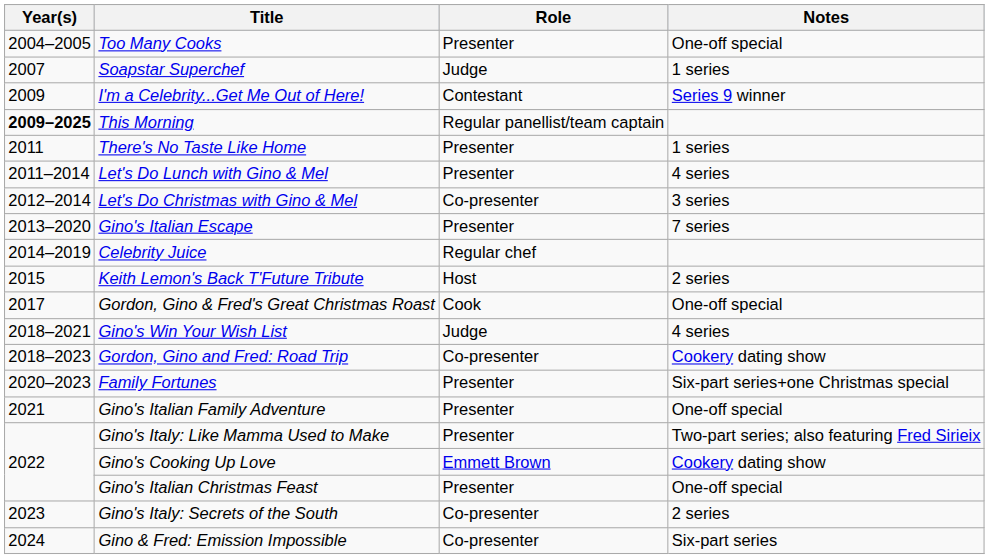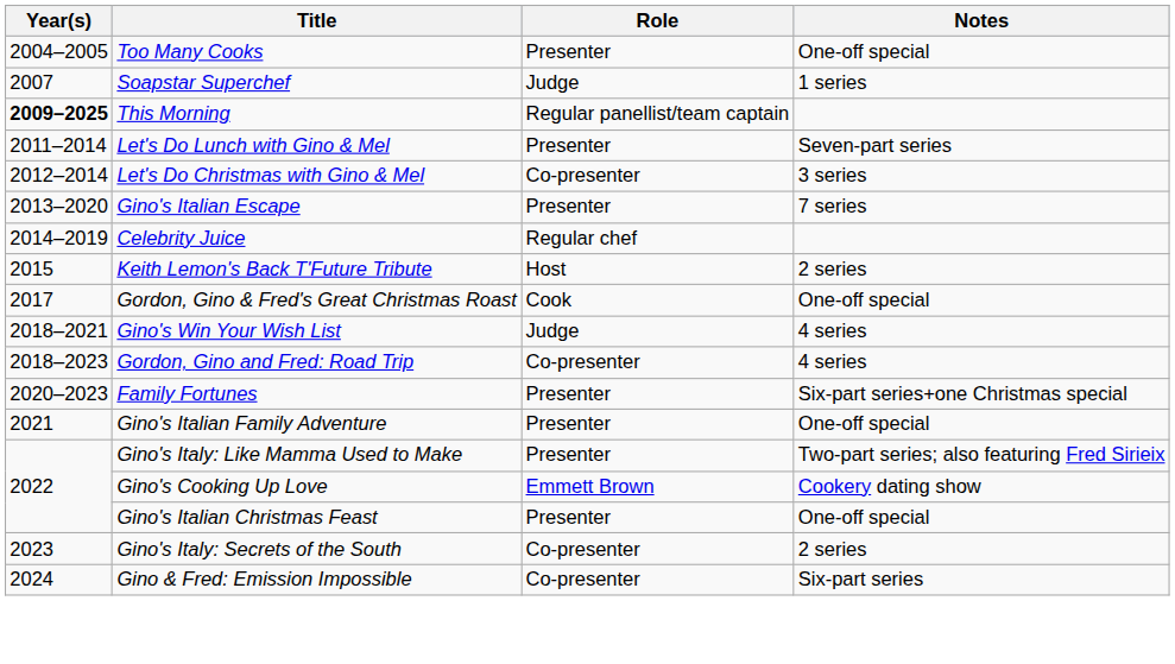 <table class="wikitable">
 <tr style="background:#b0c4de; text-align:center;">
 <th>Year(s)</th>
 <th>Title</th>
 <th>Role</th>
 <th>Notes</th>
 </tr>
 <tr>
 <td>2004–2005</td>
 <td><em><a href='#'>Too Many Cooks</a></em></td>
 <td>Presenter</td>
 <td>One-off special</td>
 </tr>
 <tr>
 <td>2007</td>
 <td><em><a href='#'>Soapstar Superchef</a></em></td>
 <td>Judge</td>
 <td>1 series</td>
 </tr>
 <tr>
-<td>2009</td>
-<td><em><a href='#'>I'm a Celebrity...Get Me Out of Here!</a></em></td>
-<td>Contestant</td>
-<td><a href='#'>Series 9</a> winner</td>
-</tr>
-<tr>
 <td><strong>2009–2025</strong></td>
 <td><em><a href='#'>This Morning</a></em></td>
 <td>Regular panellist/team captain</td>
 <td></td>
 </tr>
 <tr>
-<td>2011</td>
-<td><em><a href='#'>There's No Taste Like Home</a></em></td>
-<td>Presenter</td>
-<td>1 series</td>
-</tr>
-<tr>
 <td>2011–2014</td>
 <td><em><a href='#'>Let's Do Lunch with Gino & Mel</a></em></td>
 <td>Presenter</td>
-<td>4 series</td>
+<td>Seven-part series</td>
 </tr>
 <tr>
 <td>2012–2014</td>
 <td><em><a href='#'>Let's Do Christmas with Gino & Mel</a></em></td>
 <td>Co-presenter</td>
 <td>3 series</td>
 </tr>
 <tr>
 <td>2013–2020</td>
 <td><em><a href='#'>Gino's Italian Escape</a></em></td>
 <td>Presenter</td>
 <td>7 series</td>
 </tr>
 <tr>
 <td>2014–2019</td>
 <td><em><a href='#'>Celebrity Juice</a></em></td>
 <td>Regular chef</td>
 <td></td>
 </tr>
 <tr>
 <td>2015</td>
 <td><em><a href='#'>Keith Lemon's Back T'Future Tribute</a></em></td>
 <td>Host</td>
 <td>2 series</td>
 </tr>
 <tr>
 <td>2017</td>
 <td><em>Gordon, Gino & Fred's Great Christmas Roast</em></td>
 <td>Cook</td>
 <td>One-off special</td>
 </tr>
 <tr>
 <td>2018–2021</td>
 <td><em><a href='#'>Gino's Win Your Wish List</a></em></td>
 <td>Judge</td>
 <td>4 series</td>
 </tr>
 <tr>
 <td>2018–2023</td>
 <td><em><a href='#'>Gordon, Gino and Fred: Road Trip</a></em></td>
 <td>Co-presenter</td>
-<td><a href='#'>Cookery</a> dating show</td>
+<td>4 series</td>
 </tr>
 <tr>
 <td>2020–2023</td>
 <td><em><a href='#'>Family Fortunes</a></em></td>
 <td>Presenter</td>
 <td>Six-part series+one Christmas special</td>
 </tr>
 <tr>
 <td>2021</td>
 <td><em>Gino's Italian Family Adventure</em></td>
 <td>Presenter</td>
 <td>One-off special</td>
 </tr>
 <tr>
 <td rowspan=3>2022</td>
 <td><em>Gino's Italy: Like Mamma Used to Make</em></td>
 <td>Presenter</td>
 <td>Two-part series; also featuring <a href='#'>Fred Sirieix</a></td>
 </tr>
 <tr>
 <td><em>Gino's Cooking Up Love</em></td>
 <td><a href='#'>Emmett Brown</a></td>
 <td><a href='#'>Cookery</a> dating show</td>
 </tr>
 <tr>
 <td><em>Gino's Italian Christmas Feast</em></td>
 <td>Presenter</td>
 <td>One-off special</td>
 </tr>
 <tr>
 <td>2023</td>
 <td><em>Gino's Italy: Secrets of the South</em></td>
 <td>Co-presenter</td>
 <td>2 series</td>
 </tr>
 <tr>
 <td>2024</td>
 <td><em>Gino & Fred: Emission Impossible</em></td>
 <td>Co-presenter</td>
 <td>Six-part series</td>
 </tr>
 </table>
